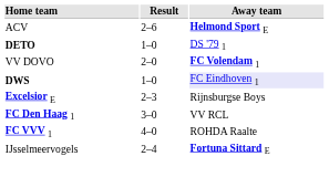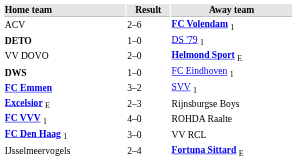 <table>
 <tr bgcolor="#E4E4E4">
 <th style="border-bottom:1px solid #AAAAAA" width="200" align="left">Home team</th>
 <th style="border-bottom:1px solid #AAAAAA" width="70" align="center">Result</th>
 <th style="border-bottom:1px solid #AAAAAA" width="200">Away team</th>
 </tr>
 <tr>
 <td>ACV</td>
 <td>2–6</td>
-<td><strong><a href='#'>Helmond Sport</a></strong> <sub>E</sub></td>
+<td><strong><a href='#'>FC Volendam</a></strong> <sub>1</sub></td>
 </tr>
 <tr>
 <td><strong>DETO</strong></td>
 <td>1–0</td>
 <td><a href='#'>DS '79</a> <sub>1</sub></td>
 </tr>
 <tr>
 <td>VV DOVO</td>
 <td>2–0</td>
-<td><strong><a href='#'>FC Volendam</a></strong> <sub>1</sub></td>
+<td><strong><a href='#'>Helmond Sport</a></strong> <sub>E</sub></td>
 </tr>
 <tr>
 <td><strong>DWS</strong></td>
 <td>1–0</td>
-<td style="background: lavender;"><a href='#'>FC Eindhoven</a> <sub>1</sub></td>
+<td><a href='#'>FC Eindhoven</a> <sub>1</sub></td>
+</tr>
+<tr>
+<td><strong><a href='#'>FC Emmen</a></strong></td>
+<td>3–2</td>
+<td><a href='#'>SVV</a> <sub>1</sub></td>
 </tr>
 <tr>
 <td><strong><a href='#'>Excelsior</a></strong> <sub>E</sub></td>
 <td>2–3</td>
 <td>Rijnsburgse Boys</td>
 </tr>
 <tr>
+<td><strong><a href='#'>FC VVV</a></strong> <sub>1</sub></td>
+<td>4–0</td>
+<td>ROHDA Raalte</td>
+</tr>
+<tr>
 <td><strong><a href='#'>FC Den Haag</a></strong> <sub>1</sub></td>
 <td>3–0</td>
 <td>VV RCL</td>
-</tr>
-<tr>
-<td><strong><a href='#'>FC VVV</a></strong> <sub>1</sub></td>
-<td>4–0</td>
-<td>ROHDA Raalte</td>
 </tr>
 <tr>
 <td>IJsselmeervogels</td>
 <td>2–4</td>
 <td><strong><a href='#'>Fortuna Sittard</a></strong> <sub>E</sub></td>
 </tr>
 </table>
